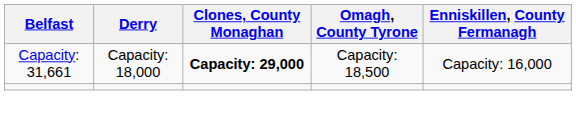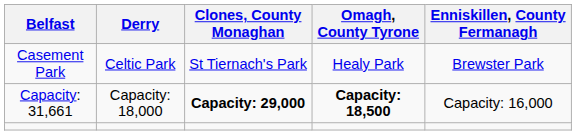 <table class="wikitable" style="text-align:center; margin:1em auto;">
 <tr>
 <th><a href='#'>Belfast</a></th>
 <th><a href='#'>Derry</a></th>
 <th><a href='#'>Clones, County Monaghan</a></th>
 <th><a href='#'>Omagh</a>, <a href='#'>County Tyrone</a></th>
 <th><a href='#'>Enniskillen</a>, <a href='#'>County Fermanagh</a></th>
 </tr>
 <tr>
+<td><a href='#'>Casement Park</a></td>
+<td><a href='#'>Celtic Park</a></td>
+<td><a href='#'>St Tiernach's Park</a></td>
+<td><a href='#'>Healy Park</a></td>
+<td><a href='#'>Brewster Park</a></td>
+</tr>
+<tr>
 <td><a href='#'>Capacity</a>: 31,661</td>
 <td>Capacity: 18,000</td>
 <td><strong>Capacity: 29,000</strong></td>
-<td>Capacity: 18,500</td>
+<td><strong>Capacity: 18,500</strong></td>
 <td>Capacity: 16,000</td>
 </tr>
 <tr>
 <td></td>
 <td></td>
 <td></td>
 <td></td>
 <td></td>
 </tr>
 </table>
